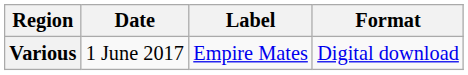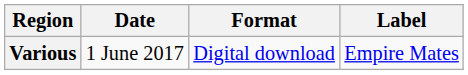 <table class="wikitable plainrowheaders">
 <tr>
 <th scope="col">Region</th>
 <th scope="col">Date</th>
+<th scope="col">Format</th>
 <th scope="col">Label</th>
-<th scope="col">Format</th>
 </tr>
 <tr>
 <th scope="row">Various</th>
 <td>1 June 2017</td>
+<td><a href='#'>Digital download</a></td>
 <td><a href='#'>Empire Mates</a></td>
-<td><a href='#'>Digital download</a></td>
 </tr>
 </table>
